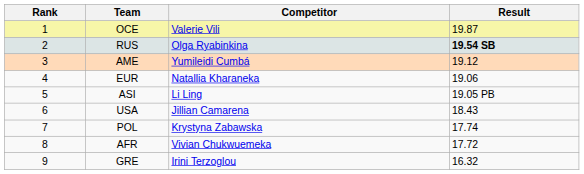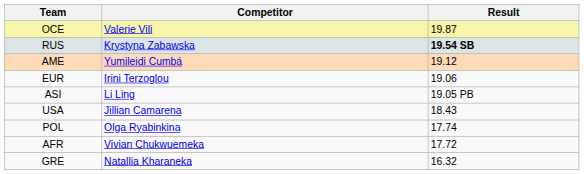 <table class="wikitable" width=70% style=text-align:center>
 <tr>
-<th>Rank</th>
 <th>Team</th>
 <th>Competitor</th>
 <th>Result</th>
 </tr>
 <tr bgcolor="#F7F6A8">
-<td>1</td>
 <td>OCE</td>
 <td align="left"><a href='#'>Valerie Vili</a></td>
 <td align="left">19.87</td>
 </tr>
 <tr bgcolor="#DCE5E5">
-<td>2</td>
 <td>RUS</td>
-<td align="left"><a href='#'>Olga Ryabinkina</a></td>
+<td align="left"><a href='#'>Krystyna Zabawska</a></td>
 <td align="left"><strong>19.54 SB</strong></td>
 </tr>
 <tr bgcolor="#FFDAB9">
-<td>3</td>
 <td>AME</td>
 <td align="left"><a href='#'>Yumileidi Cumbá</a></td>
 <td align="left">19.12</td>
 </tr>
 <tr>
-<td>4</td>
 <td>EUR</td>
-<td align="left"><a href='#'>Natallia Kharaneka</a></td>
+<td align="left"><a href='#'>Irini Terzoglou</a></td>
 <td align="left">19.06</td>
 </tr>
 <tr>
-<td>5</td>
 <td>ASI</td>
 <td align="left"><a href='#'>Li Ling</a></td>
 <td align="left">19.05 PB</td>
 </tr>
 <tr>
-<td>6</td>
 <td>USA</td>
 <td align="left"><a href='#'>Jillian Camarena</a></td>
 <td align="left">18.43</td>
 </tr>
 <tr>
-<td>7</td>
 <td>POL</td>
-<td align="left"><a href='#'>Krystyna Zabawska</a></td>
+<td align="left"><a href='#'>Olga Ryabinkina</a></td>
 <td align="left">17.74</td>
 </tr>
 <tr>
-<td>8</td>
 <td>AFR</td>
 <td align="left"><a href='#'>Vivian Chukwuemeka</a></td>
 <td align="left">17.72</td>
 </tr>
 <tr>
-<td>9</td>
 <td>GRE</td>
-<td align="left"><a href='#'>Irini Terzoglou</a></td>
+<td align="left"><a href='#'>Natallia Kharaneka</a></td>
 <td align="left">16.32</td>
 </tr>
 </table>
